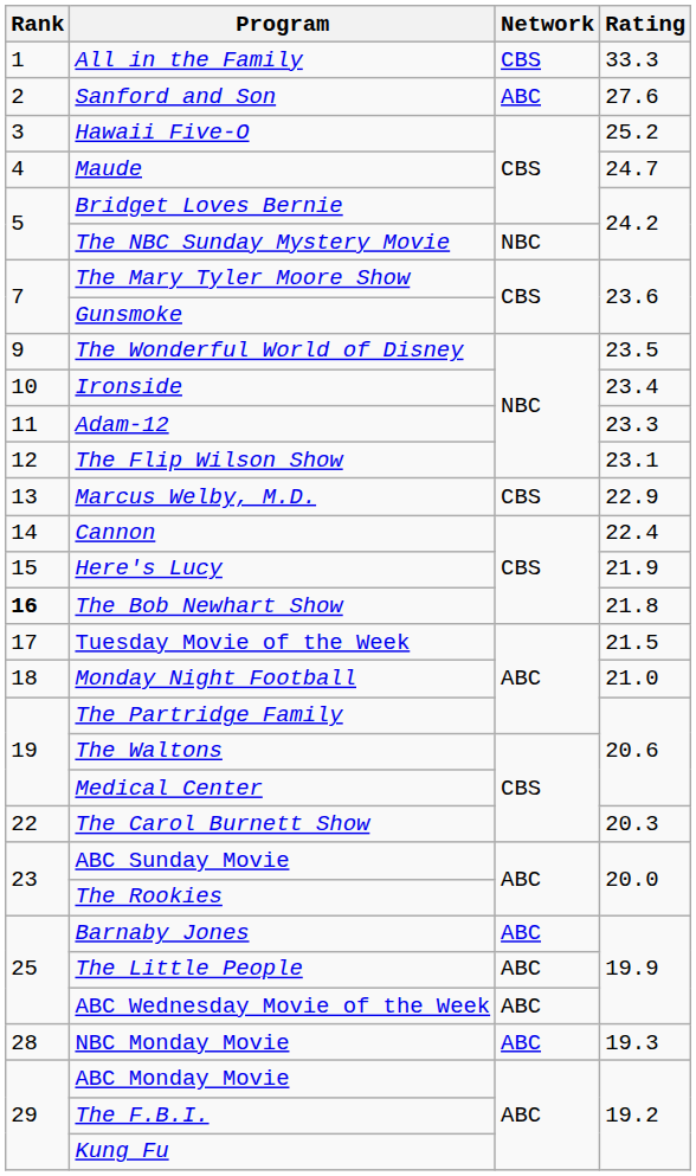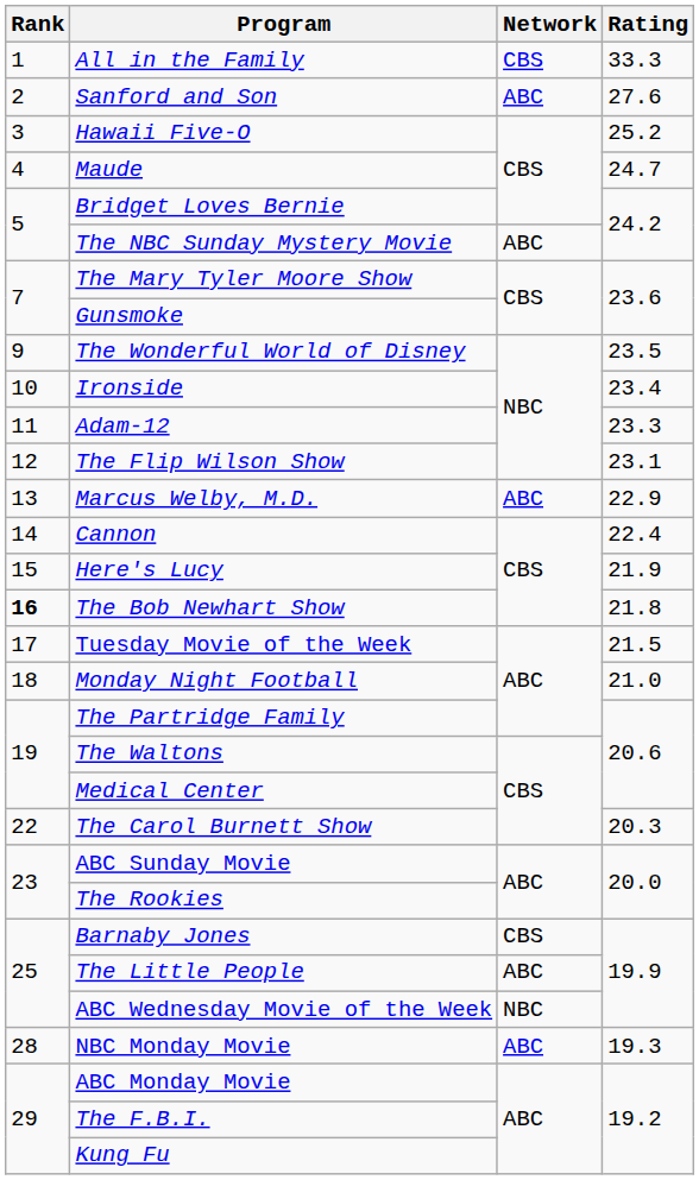 <table class="wikitable">
 <tr>
 <th>Rank</th>
 <th>Program</th>
 <th>Network</th>
 <th>Rating</th>
 </tr>
 <tr>
 <td>1</td>
 <td><em><a href='#'>All in the Family</a></em></td>
 <td><a href='#'>CBS</a></td>
 <td>33.3</td>
 </tr>
 <tr>
 <td>2</td>
 <td><em><a href='#'>Sanford and Son</a></em></td>
 <td><a href='#'>ABC</a></td>
 <td>27.6</td>
 </tr>
 <tr>
 <td>3</td>
 <td><em><a href='#'>Hawaii Five-O</a></em></td>
 <td rowspan="3">CBS</td>
 <td>25.2</td>
 </tr>
 <tr>
 <td>4</td>
 <td><em><a href='#'>Maude</a></em></td>
 <td>24.7</td>
 </tr>
 <tr>
 <td rowspan="2">5</td>
 <td><em><a href='#'>Bridget Loves Bernie</a></em></td>
 <td rowspan="2">24.2</td>
 </tr>
 <tr>
 <td><em><a href='#'>The NBC Sunday Mystery Movie</a></em></td>
-<td>NBC</td>
+<td>ABC</td>
 </tr>
 <tr>
 <td rowspan="2">7</td>
 <td><em><a href='#'>The Mary Tyler Moore Show</a></em></td>
 <td rowspan="2">CBS</td>
 <td rowspan="2">23.6</td>
 </tr>
 <tr>
 <td><em><a href='#'>Gunsmoke</a></em></td>
 </tr>
 <tr>
 <td>9</td>
 <td><em><a href='#'>The Wonderful World of Disney</a></em></td>
 <td rowspan="4">NBC</td>
 <td>23.5</td>
 </tr>
 <tr>
 <td>10</td>
 <td><em><a href='#'>Ironside</a></em></td>
 <td>23.4</td>
 </tr>
 <tr>
 <td>11</td>
 <td><em><a href='#'>Adam-12</a></em></td>
 <td>23.3</td>
 </tr>
 <tr>
 <td>12</td>
 <td><em><a href='#'>The Flip Wilson Show</a></em></td>
 <td>23.1</td>
 </tr>
 <tr>
 <td>13</td>
 <td><em><a href='#'>Marcus Welby, M.D.</a></em></td>
-<td>CBS</td>
+<td><a href='#'>ABC</a></td>
 <td>22.9</td>
 </tr>
 <tr>
 <td>14</td>
 <td><em><a href='#'>Cannon</a></em></td>
 <td rowspan="3">CBS</td>
 <td>22.4</td>
 </tr>
 <tr>
 <td>15</td>
 <td><em><a href='#'>Here's Lucy</a></em></td>
 <td>21.9</td>
 </tr>
 <tr>
 <td><strong>16</strong></td>
 <td><em><a href='#'>The Bob Newhart Show</a></em></td>
 <td>21.8</td>
 </tr>
 <tr>
 <td>17</td>
 <td><a href='#'>Tuesday Movie of the Week</a></td>
 <td rowspan="3">ABC</td>
 <td>21.5</td>
 </tr>
 <tr>
 <td>18</td>
 <td><em><a href='#'>Monday Night Football</a></em></td>
 <td>21.0</td>
 </tr>
 <tr>
 <td rowspan="3">19</td>
 <td><em><a href='#'>The Partridge Family</a></em></td>
 <td rowspan="3">20.6</td>
 </tr>
 <tr>
 <td><em><a href='#'>The Waltons</a></em></td>
 <td rowspan="3">CBS</td>
 </tr>
 <tr>
 <td><em><a href='#'>Medical Center</a></em></td>
 </tr>
 <tr>
 <td>22</td>
 <td><em><a href='#'>The Carol Burnett Show</a></em></td>
 <td>20.3</td>
 </tr>
 <tr>
 <td rowspan="2">23</td>
 <td><a href='#'>ABC Sunday Movie</a></td>
 <td rowspan="2">ABC</td>
 <td rowspan="2">20.0</td>
 </tr>
 <tr>
 <td><em><a href='#'>The Rookies</a></em></td>
 </tr>
 <tr>
 <td rowspan="3">25</td>
 <td><em><a href='#'>Barnaby Jones</a></em></td>
-<td><a href='#'>ABC</a></td>
+<td>CBS</td>
 <td rowspan="3">19.9</td>
 </tr>
 <tr>
 <td><em><a href='#'>The Little People</a></em></td>
 <td>ABC</td>
 </tr>
 <tr>
 <td><a href='#'>ABC Wednesday Movie of the Week</a></td>
-<td>ABC</td>
+<td>NBC</td>
 </tr>
 <tr>
 <td>28</td>
 <td><a href='#'>NBC Monday Movie</a></td>
 <td><a href='#'>ABC</a></td>
 <td>19.3</td>
 </tr>
 <tr>
 <td rowspan="3">29</td>
 <td><a href='#'>ABC Monday Movie</a></td>
 <td rowspan="3">ABC</td>
 <td rowspan="3">19.2</td>
 </tr>
 <tr>
 <td><em><a href='#'>The F.B.I.</a></em></td>
 </tr>
 <tr>
 <td><em><a href='#'>Kung Fu</a></em></td>
 </tr>
 </table>
